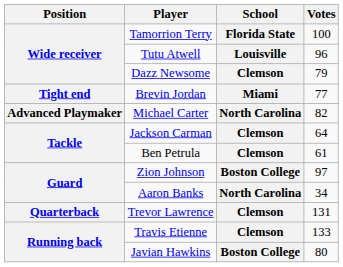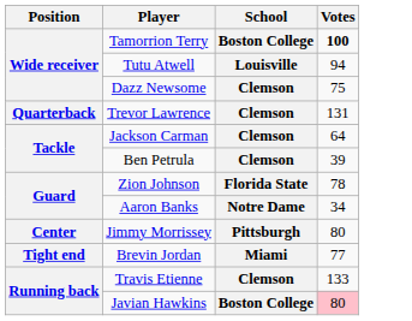 <table class="wikitable" style="text-align: center;">
 <tr>
 <th>Position</th>
 <th>Player</th>
 <th>School</th>
 <th>Votes</th>
 </tr>
 <tr>
 <th rowspan="3"><a href='#'>Wide receiver</a></th>
 <td><a href='#'>Tamorrion Terry</a></td>
-<th style=>Florida State</th>
-<td>100</td>
+<th style=>Boston College</th>
+<td><strong>100</strong></td>
 </tr>
 <tr>
 <td><a href='#'>Tutu Atwell</a></td>
 <th style=>Louisville</th>
-<td>96</td>
+<td>94</td>
 </tr>
 <tr>
 <td><a href='#'>Dazz Newsome</a></td>
 <th style=>Clemson</th>
-<td>79</td>
+<td>75</td>
 </tr>
 <tr>
-<th rowspan="1"><a href='#'>Tight end</a></th>
-<td><a href='#'>Brevin Jordan</a></td>
-<th style=>Miami</th>
-<td>77</td>
-</tr>
-<tr>
-<th rowspan="1">Advanced Playmaker</th>
-<td><a href='#'>Michael Carter</a></td>
-<th style=>North Carolina</th>
-<td>82</td>
+<th rowspan="1"><a href='#'>Quarterback</a></th>
+<td><a href='#'>Trevor Lawrence</a></td>
+<th style=>Clemson</th>
+<td>131</td>
 </tr>
 <tr>
 <th rowspan="2"><a href='#'>Tackle</a></th>
 <td><a href='#'>Jackson Carman</a></td>
 <th style=>Clemson</th>
 <td>64</td>
 </tr>
 <tr>
 <td>Ben Petrula</td>
 <th style=>Clemson</th>
-<td>61</td>
+<td>39</td>
 </tr>
 <tr>
 <th rowspan="2"><a href='#'>Guard</a></th>
 <td><a href='#'>Zion Johnson</a></td>
-<th style=>Boston College</th>
-<td>97</td>
+<th style=>Florida State</th>
+<td>78</td>
 </tr>
 <tr>
 <td><a href='#'>Aaron Banks</a></td>
-<th style=>North Carolina</th>
+<th style=>Notre Dame</th>
 <td>34</td>
 </tr>
 <tr>
-<th rowspan="1"><a href='#'>Quarterback</a></th>
-<td><a href='#'>Trevor Lawrence</a></td>
-<th style=>Clemson</th>
-<td>131</td>
+<th rowspan="1"><a href='#'>Center</a></th>
+<td><a href='#'>Jimmy Morrissey</a></td>
+<th style=>Pittsburgh</th>
+<td>80</td>
+</tr>
+<tr>
+<th rowspan="1"><a href='#'>Tight end</a></th>
+<td><a href='#'>Brevin Jordan</a></td>
+<th style=>Miami</th>
+<td>77</td>
 </tr>
 <tr>
 <th rowspan="2"><a href='#'>Running back</a></th>
 <td><a href='#'>Travis Etienne</a></td>
 <th style=>Clemson</th>
 <td>133</td>
 </tr>
 <tr>
 <td><a href='#'>Javian Hawkins</a></td>
 <th style=>Boston College</th>
-<td>80</td>
+<td style="background: pink;">80</td>
 </tr>
 </table>
